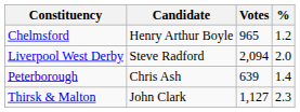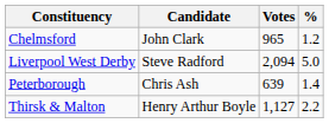 <table class="wikitable sortable">
 <tr>
 <th>Constituency</th>
 <th>Candidate</th>
 <th>Votes</th>
 <th>%</th>
 </tr>
 <tr>
 <td><a href='#'>Chelmsford</a></td>
-<td>Henry Arthur Boyle</td>
+<td>John Clark</td>
 <td>965</td>
 <td>1.2</td>
 </tr>
 <tr>
 <td><a href='#'>Liverpool West Derby</a></td>
 <td>Steve Radford</td>
 <td>2,094</td>
-<td>2.0</td>
+<td>5.0</td>
 </tr>
 <tr>
 <td><a href='#'>Peterborough</a></td>
 <td>Chris Ash</td>
 <td>639</td>
 <td>1.4</td>
 </tr>
 <tr>
 <td><a href='#'>Thirsk & Malton</a></td>
-<td>John Clark</td>
+<td>Henry Arthur Boyle</td>
 <td>1,127</td>
-<td>2.3</td>
+<td>2.2</td>
 </tr>
 </table>
